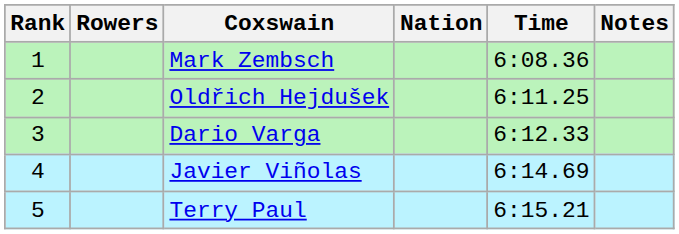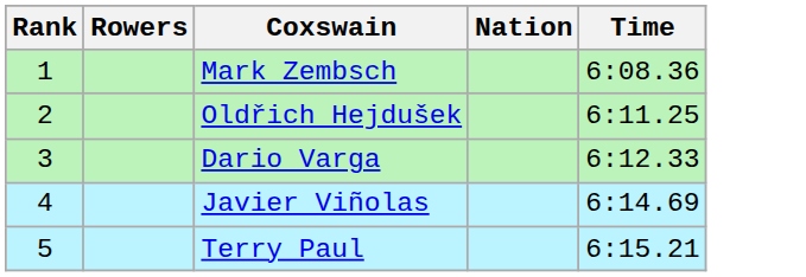 <table class="wikitable sortable" style="text-align:center">
 <tr>
 <th>Rank</th>
 <th>Rowers</th>
 <th>Coxswain</th>
 <th>Nation</th>
 <th>Time</th>
-<th>Notes</th>
 </tr>
 <tr bgcolor=bbf3bb>
 <td>1</td>
 <td align=left data-sort-value="Darling, Tom"></td>
 <td align=left data-sort-value="Zembsch, Mark"><a href='#'>Mark Zembsch</a></td>
 <td align=left></td>
 <td>6:08.36</td>
-<td></td>
 </tr>
 <tr bgcolor=bbf3bb>
 <td>2</td>
 <td align=left data-sort-value="Doleček, Milan"></td>
 <td align=left data-sort-value="Hejdušek, Oldřich"><a href='#'>Oldřich Hejdušek</a></td>
 <td align=left></td>
 <td>6:11.25</td>
-<td></td>
 </tr>
 <tr bgcolor=bbf3bb>
 <td>3</td>
 <td align=left data-sort-value="Banjanac, Vladimir"></td>
 <td align=left data-sort-value="Varga, Dario"><a href='#'>Dario Varga</a></td>
 <td align=left></td>
 <td>6:12.33</td>
-<td></td>
 </tr>
 <tr bgcolor=bbf3ff>
 <td>4</td>
 <td align=left data-sort-value="Alarcón, Agustín"></td>
 <td align=left data-sort-value="Viñolas, Javier"><a href='#'>Javier Viñolas</a></td>
 <td align=left></td>
 <td>6:14.69</td>
-<td></td>
 </tr>
 <tr bgcolor=bbf3ff>
 <td>5</td>
 <td align=left data-sort-value="Backer, Harold"></td>
 <td align=left data-sort-value="Paul, Terry"><a href='#'>Terry Paul</a></td>
 <td align=left></td>
 <td>6:15.21</td>
-<td></td>
 </tr>
 </table>
